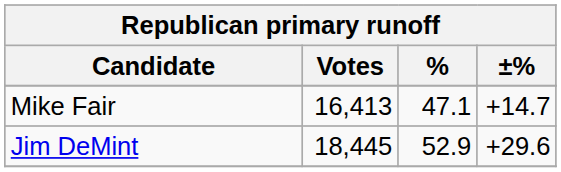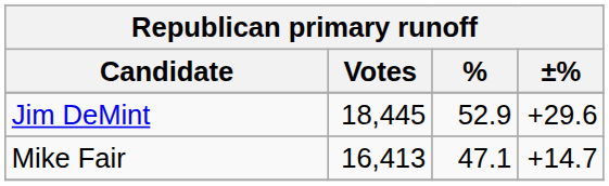 <table class="wikitable" align="left" style="margin: 1em 1em 1em 0; font-size: 95%;">
 <tr>
 <th colspan="4">Republican primary runoff</th>
 </tr>
 <tr>
 <th colspan="1" style="width: 170px">Candidate</th>
 <th style="width: 50px">Votes</th>
 <th style="width: 40px">%</th>
 <th style="width: 40px">±%</th>
 </tr>
 <tr>
 </tr>
 <tr>
+<td><a href='#'>Jim DeMint</a></td>
+<td align="right">18,445</td>
+<td align="right">52.9</td>
+<td align="right">+29.6</td>
+</tr>
+<tr>
 <td>Mike Fair</td>
 <td align="right">16,413</td>
 <td align="right">47.1</td>
 <td align="right">+14.7</td>
 </tr>
 <tr>
-<td><a href='#'>Jim DeMint</a></td>
-<td align="right">18,445</td>
-<td align="right">52.9</td>
-<td align="right">+29.6</td>
-</tr>
-<tr>
 </tr>
 </table>
